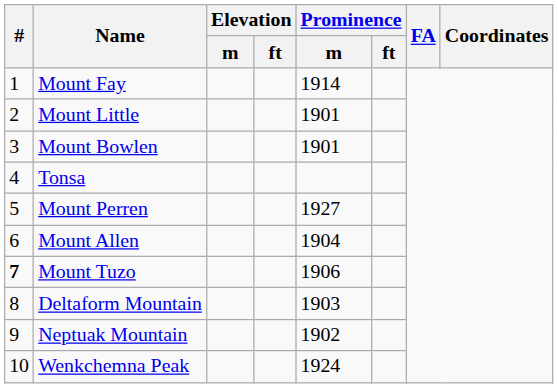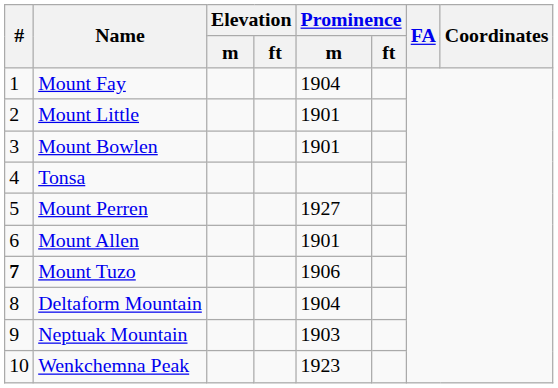 <table class="wikitable sortable">
 <tr>
 <th rowspan=2>#</th>
 <th rowspan=2>Name</th>
 <th colspan=2>Elevation</th>
 <th colspan=2><a href='#'>Prominence</a></th>
 <th rowspan=2><a href='#'>FA</a></th>
 <th rowspan=2>Coordinates</th>
 </tr>
 <tr>
 <th>m</th>
 <th>ft</th>
 <th>m</th>
 <th>ft</th>
 </tr>
 <tr>
 <td>1</td>
 <td><a href='#'>Mount Fay</a></td>
 <td></td>
 <td></td>
-<td>1914</td>
+<td>1904</td>
 <td></td>
 </tr>
 <tr>
 <td>2</td>
 <td><a href='#'>Mount Little</a></td>
 <td></td>
 <td></td>
 <td>1901</td>
 <td></td>
 </tr>
 <tr>
 <td>3</td>
 <td><a href='#'>Mount Bowlen</a></td>
 <td></td>
 <td></td>
 <td>1901</td>
 <td></td>
 </tr>
 <tr>
 <td>4</td>
 <td><a href='#'>Tonsa</a></td>
 <td></td>
 <td></td>
 <td> </td>
 <td></td>
 </tr>
 <tr>
 <td>5</td>
 <td><a href='#'>Mount Perren</a></td>
 <td></td>
 <td></td>
 <td>1927</td>
 <td></td>
 </tr>
 <tr>
 <td>6</td>
 <td><a href='#'>Mount Allen</a></td>
 <td></td>
 <td></td>
-<td>1904</td>
+<td>1901</td>
 <td></td>
 </tr>
 <tr>
 <td><strong>7</strong></td>
 <td><a href='#'>Mount Tuzo</a></td>
 <td></td>
 <td></td>
 <td>1906</td>
 <td></td>
 </tr>
 <tr>
 <td>8</td>
 <td><a href='#'>Deltaform Mountain</a></td>
 <td></td>
 <td></td>
-<td>1903</td>
+<td>1904</td>
 <td></td>
 </tr>
 <tr>
 <td>9</td>
 <td><a href='#'>Neptuak Mountain</a></td>
 <td></td>
 <td></td>
-<td>1902</td>
+<td>1903</td>
 <td></td>
 </tr>
 <tr>
 <td>10</td>
 <td><a href='#'>Wenkchemna Peak</a></td>
 <td></td>
 <td></td>
-<td>1924</td>
+<td>1923</td>
 <td></td>
 </tr>
 </table>
